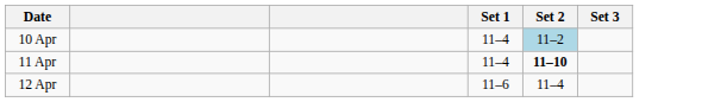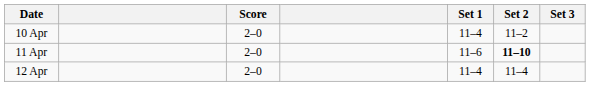 <table class="wikitable" style="text-align: center; font-size:90% ">
 <tr>
 <th width="60">Date</th>
 <th align="right" width="200"></th>
+<th width="60">Score</th>
 <th align="left" width="200"></th>
 <th width="50">Set 1</th>
 <th width="50">Set 2</th>
 <th width="50">Set 3</th>
 </tr>
 <tr>
 <td>10 Apr</td>
 <td align=left><strong><br></strong></td>
+<td align=center>2–0</td>
 <td align=left><br></td>
 <td>11–4</td>
-<td style="background: lightblue;">11–2</td>
+<td>11–2</td>
 <td></td>
 </tr>
 <tr>
 <td>11 Apr</td>
 <td align=left><strong><br></strong></td>
+<td align=center>2–0</td>
 <td align=left><br></td>
-<td>11–4</td>
+<td>11–6</td>
 <td><strong>11–10</strong></td>
 <td></td>
 </tr>
 <tr>
 <td>12 Apr</td>
 <td align=left><strong><br></strong></td>
+<td align=center>2–0</td>
 <td align=left><br></td>
-<td>11–6</td>
+<td>11–4</td>
 <td>11–4</td>
 <td></td>
 </tr>
 </table>
